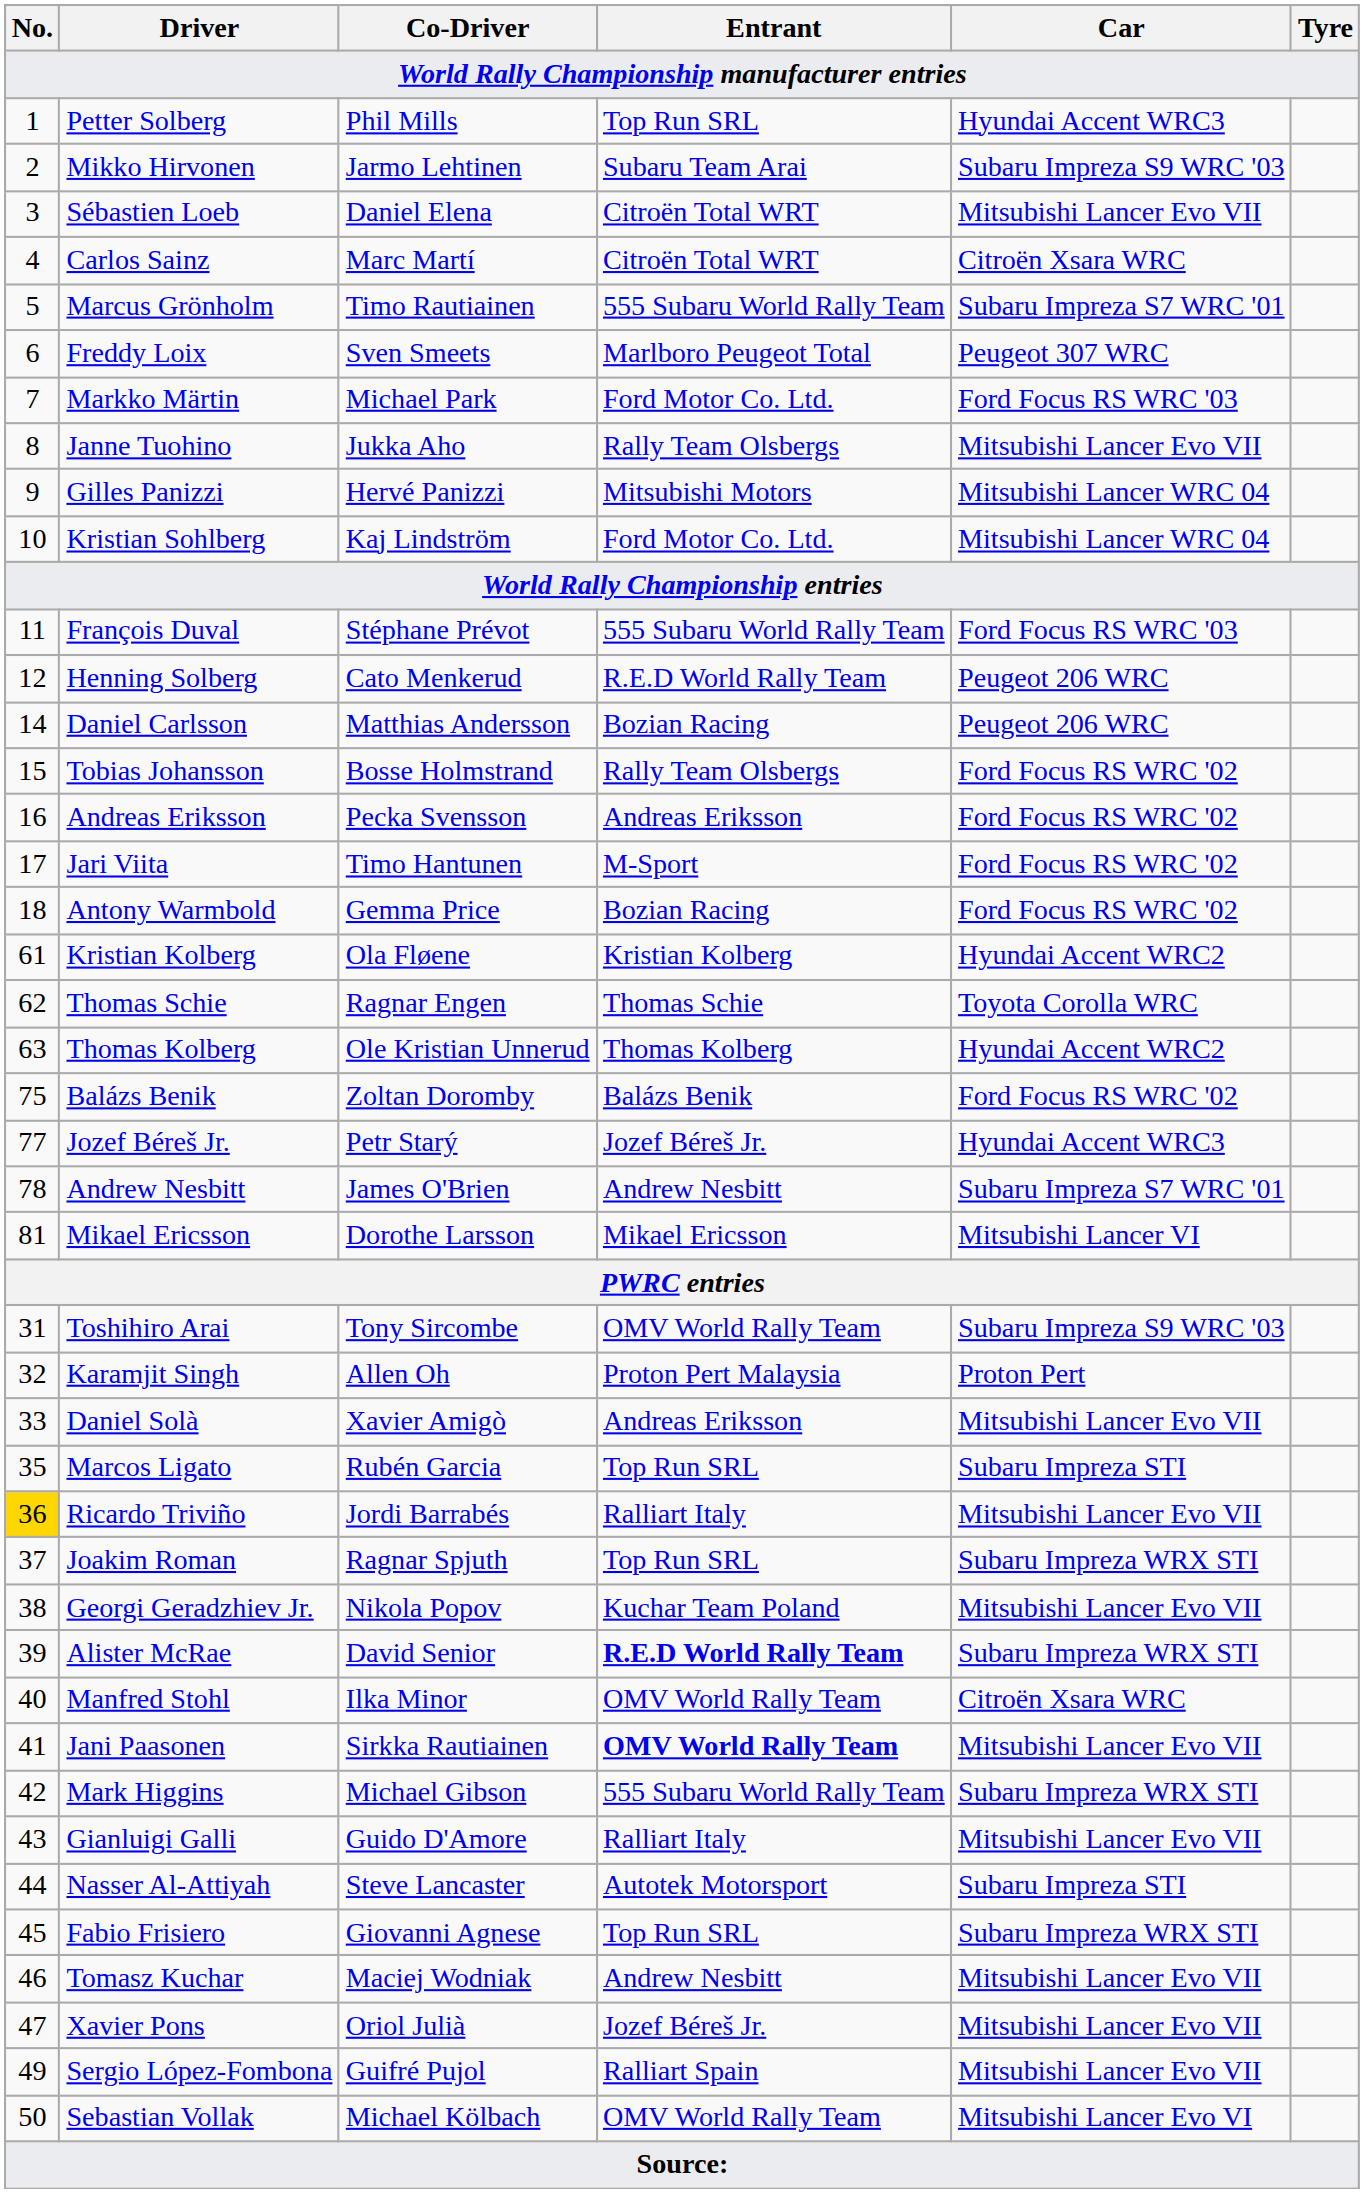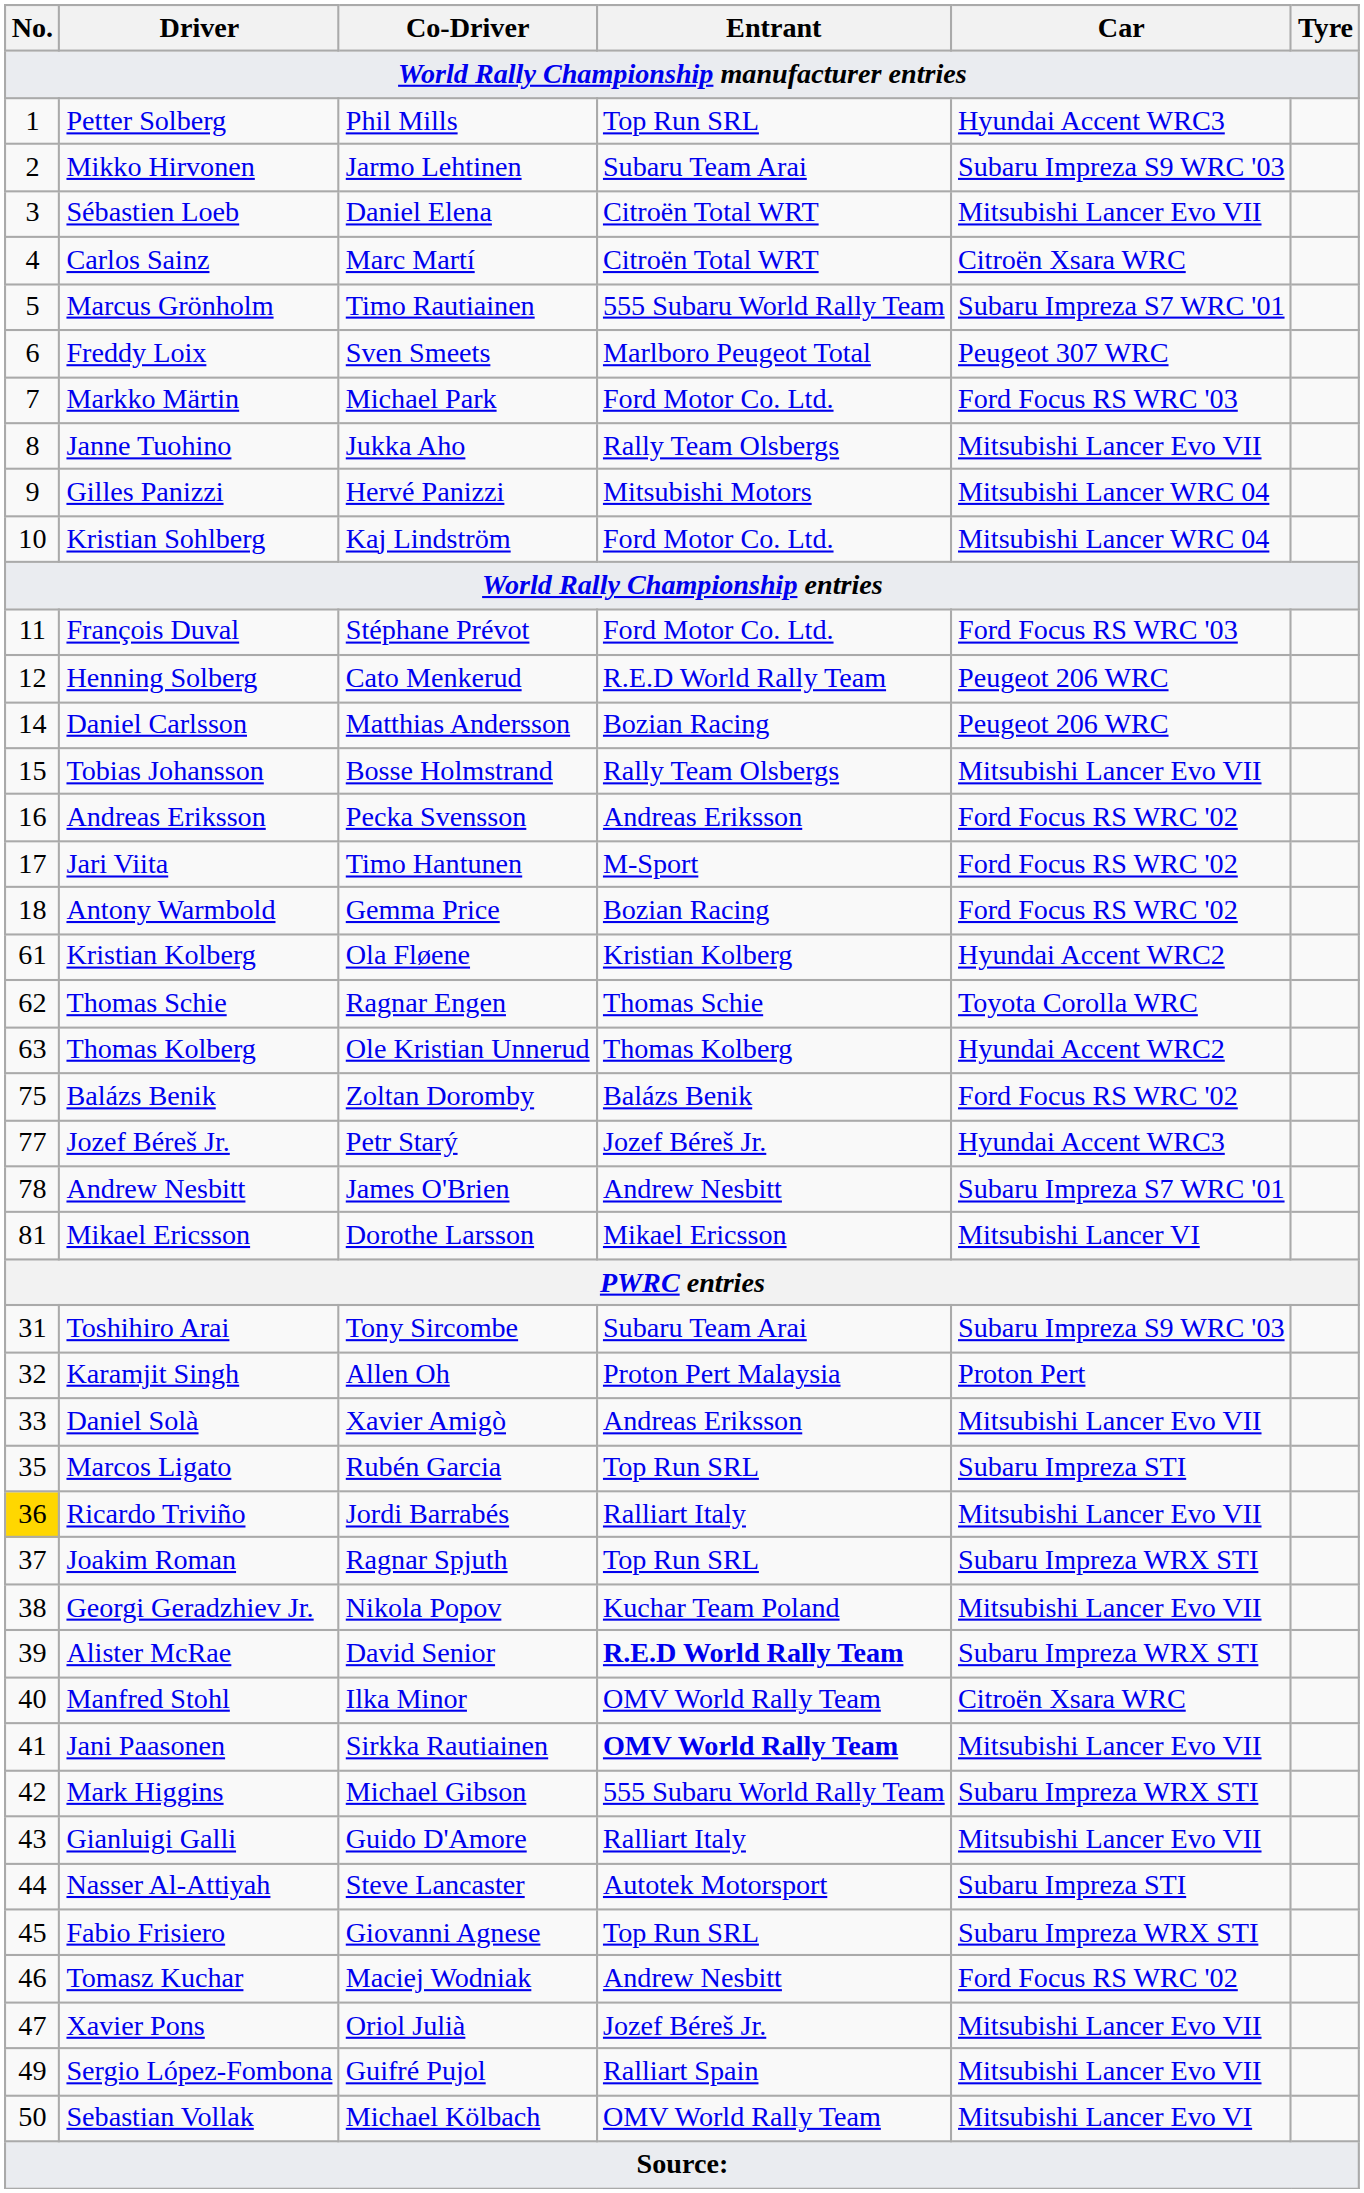 <table class="wikitable" style="font-size: 85%;">
 <tr>
 <th>No.</th>
 <th>Driver</th>
 <th>Co-Driver</th>
 <th>Entrant</th>
 <th>Car</th>
 <th>Tyre</th>
 </tr>
 <tr>
 <td style="background-color:#EAECF0; text-align:center" colspan="6"><strong><em><a href='#'>World Rally Championship</a> manufacturer entries</em></strong></td>
 </tr>
 <tr>
 <td align="center">1</td>
 <td> <a href='#'>Petter Solberg</a></td>
 <td> <a href='#'>Phil Mills</a></td>
 <td> <a href='#'>Top Run SRL</a></td>
 <td><a href='#'>Hyundai Accent WRC3</a></td>
 <td align="center"></td>
 </tr>
 <tr>
 <td align="center">2</td>
 <td> <a href='#'>Mikko Hirvonen</a></td>
 <td> <a href='#'>Jarmo Lehtinen</a></td>
 <td> <a href='#'>Subaru Team Arai</a></td>
 <td><a href='#'>Subaru Impreza S9 WRC '03</a></td>
 <td align="center"></td>
 </tr>
 <tr>
 <td align="center">3</td>
 <td> <a href='#'>Sébastien Loeb</a></td>
 <td> <a href='#'>Daniel Elena</a></td>
 <td> <a href='#'>Citroën Total WRT</a></td>
 <td><a href='#'>Mitsubishi Lancer Evo VII</a></td>
 <td align="center"></td>
 </tr>
 <tr>
 <td align="center">4</td>
 <td> <a href='#'>Carlos Sainz</a></td>
 <td> <a href='#'>Marc Martí</a></td>
 <td> <a href='#'>Citroën Total WRT</a></td>
 <td><a href='#'>Citroën Xsara WRC</a></td>
 <td align="center"></td>
 </tr>
 <tr>
 <td align="center">5</td>
 <td> <a href='#'>Marcus Grönholm</a></td>
 <td> <a href='#'>Timo Rautiainen</a></td>
 <td> <a href='#'>555 Subaru World Rally Team</a></td>
 <td><a href='#'>Subaru Impreza S7 WRC '01</a></td>
 <td align="center"></td>
 </tr>
 <tr>
 <td align="center">6</td>
 <td> <a href='#'>Freddy Loix</a></td>
 <td> <a href='#'>Sven Smeets</a></td>
 <td> <a href='#'>Marlboro Peugeot Total</a></td>
 <td><a href='#'>Peugeot 307 WRC</a></td>
 <td align="center"></td>
 </tr>
 <tr>
 <td align="center">7</td>
 <td> <a href='#'>Markko Märtin</a></td>
 <td> <a href='#'>Michael Park</a></td>
 <td> <a href='#'>Ford Motor Co. Ltd.</a></td>
 <td><a href='#'>Ford Focus RS WRC '03</a></td>
 <td align="center"></td>
 </tr>
 <tr>
 <td align="center">8</td>
 <td> <a href='#'>Janne Tuohino</a></td>
 <td> <a href='#'>Jukka Aho</a></td>
 <td> <a href='#'>Rally Team Olsbergs</a></td>
 <td><a href='#'>Mitsubishi Lancer Evo VII</a></td>
 <td align="center"></td>
 </tr>
 <tr>
 <td align="center">9</td>
 <td> <a href='#'>Gilles Panizzi</a></td>
 <td> <a href='#'>Hervé Panizzi</a></td>
 <td> <a href='#'>Mitsubishi Motors</a></td>
 <td><a href='#'>Mitsubishi Lancer WRC 04</a></td>
 <td align="center"></td>
 </tr>
 <tr>
 <td align="center">10</td>
 <td> <a href='#'>Kristian Sohlberg</a></td>
 <td> <a href='#'>Kaj Lindström</a></td>
 <td> <a href='#'>Ford Motor Co. Ltd.</a></td>
 <td><a href='#'>Mitsubishi Lancer WRC 04</a></td>
 <td align="center"></td>
 </tr>
 <tr>
 <td style="background-color:#EAECF0; text-align:center" colspan="6"><strong><em><a href='#'>World Rally Championship</a> entries</em></strong></td>
 </tr>
 <tr>
 <td align="center">11</td>
 <td> <a href='#'>François Duval</a></td>
 <td> <a href='#'>Stéphane Prévot</a></td>
-<td> <a href='#'>555 Subaru World Rally Team</a></td>
+<td> <a href='#'>Ford Motor Co. Ltd.</a></td>
 <td><a href='#'>Ford Focus RS WRC '03</a></td>
 <td align="center"></td>
 </tr>
 <tr>
 <td align="center">12</td>
 <td> <a href='#'>Henning Solberg</a></td>
 <td> <a href='#'>Cato Menkerud</a></td>
 <td> <a href='#'>R.E.D World Rally Team</a></td>
 <td><a href='#'>Peugeot 206 WRC</a></td>
 <td align="center"></td>
 </tr>
 <tr>
 <td align="center">14</td>
 <td> <a href='#'>Daniel Carlsson</a></td>
 <td> <a href='#'>Matthias Andersson</a></td>
 <td> <a href='#'>Bozian Racing</a></td>
 <td><a href='#'>Peugeot 206 WRC</a></td>
 <td align="center"></td>
 </tr>
 <tr>
 <td align="center">15</td>
 <td> <a href='#'>Tobias Johansson</a></td>
 <td> <a href='#'>Bosse Holmstrand</a></td>
 <td> <a href='#'>Rally Team Olsbergs</a></td>
-<td><a href='#'>Ford Focus RS WRC '02</a></td>
+<td><a href='#'>Mitsubishi Lancer Evo VII</a></td>
 <td align="center"></td>
 </tr>
 <tr>
 <td align="center">16</td>
 <td> <a href='#'>Andreas Eriksson</a></td>
 <td> <a href='#'>Pecka Svensson</a></td>
 <td> <a href='#'>Andreas Eriksson</a></td>
 <td><a href='#'>Ford Focus RS WRC '02</a></td>
 <td align="center"></td>
 </tr>
 <tr>
 <td align="center">17</td>
 <td> <a href='#'>Jari Viita</a></td>
 <td> <a href='#'>Timo Hantunen</a></td>
 <td> <a href='#'>M-Sport</a></td>
 <td><a href='#'>Ford Focus RS WRC '02</a></td>
 <td align="center"></td>
 </tr>
 <tr>
 <td align="center">18</td>
 <td> <a href='#'>Antony Warmbold</a></td>
 <td> <a href='#'>Gemma Price</a></td>
 <td> <a href='#'>Bozian Racing</a></td>
 <td><a href='#'>Ford Focus RS WRC '02</a></td>
 <td align="center"></td>
 </tr>
 <tr>
 <td align="center">61</td>
 <td> <a href='#'>Kristian Kolberg</a></td>
 <td> <a href='#'>Ola Fløene</a></td>
 <td> <a href='#'>Kristian Kolberg</a></td>
 <td><a href='#'>Hyundai Accent WRC2</a></td>
 <td align="center"></td>
 </tr>
 <tr>
 <td align="center">62</td>
 <td> <a href='#'>Thomas Schie</a></td>
 <td> <a href='#'>Ragnar Engen</a></td>
 <td> <a href='#'>Thomas Schie</a></td>
 <td><a href='#'>Toyota Corolla WRC</a></td>
 <td align="center"></td>
 </tr>
 <tr>
 <td align="center">63</td>
 <td> <a href='#'>Thomas Kolberg</a></td>
 <td> <a href='#'>Ole Kristian Unnerud</a></td>
 <td> <a href='#'>Thomas Kolberg</a></td>
 <td><a href='#'>Hyundai Accent WRC2</a></td>
 <td align="center"></td>
 </tr>
 <tr>
 <td align="center">75</td>
 <td> <a href='#'>Balázs Benik</a></td>
 <td> <a href='#'>Zoltan Doromby</a></td>
 <td> <a href='#'>Balázs Benik</a></td>
 <td><a href='#'>Ford Focus RS WRC '02</a></td>
 <td align="center"></td>
 </tr>
 <tr>
 <td align="center">77</td>
 <td> <a href='#'>Jozef Béreš Jr.</a></td>
 <td> <a href='#'>Petr Starý</a></td>
 <td> <a href='#'>Jozef Béreš Jr.</a></td>
 <td><a href='#'>Hyundai Accent WRC3</a></td>
 <td align="center"></td>
 </tr>
 <tr>
 <td align="center">78</td>
 <td> <a href='#'>Andrew Nesbitt</a></td>
 <td> <a href='#'>James O'Brien</a></td>
 <td> <a href='#'>Andrew Nesbitt</a></td>
 <td><a href='#'>Subaru Impreza S7 WRC '01</a></td>
 <td align="center"></td>
 </tr>
 <tr>
 <td align="center">81</td>
 <td> <a href='#'>Mikael Ericsson</a></td>
 <td> <a href='#'>Dorothe Larsson</a></td>
 <td> <a href='#'>Mikael Ericsson</a></td>
 <td><a href='#'>Mitsubishi Lancer VI</a></td>
 <td></td>
 </tr>
 <tr>
 <th colspan="6"><em><a href='#'>PWRC</a> entries</em></th>
 </tr>
 <tr>
 <td align="center">31</td>
 <td> <a href='#'>Toshihiro Arai</a></td>
 <td> <a href='#'>Tony Sircombe</a></td>
-<td> <a href='#'>OMV World Rally Team</a></td>
+<td> <a href='#'>Subaru Team Arai</a></td>
 <td><a href='#'>Subaru Impreza S9 WRC '03</a></td>
 <td align="center"></td>
 </tr>
 <tr>
 <td align="center">32</td>
 <td> <a href='#'>Karamjit Singh</a></td>
 <td> <a href='#'>Allen Oh</a></td>
 <td> <a href='#'>Proton Pert Malaysia</a></td>
 <td><a href='#'>Proton Pert</a></td>
 <td align="center"></td>
 </tr>
 <tr>
 <td align="center">33</td>
 <td> <a href='#'>Daniel Solà</a></td>
 <td> <a href='#'>Xavier Amigò</a></td>
 <td> <a href='#'>Andreas Eriksson</a></td>
 <td><a href='#'>Mitsubishi Lancer Evo VII</a></td>
 <td></td>
 </tr>
 <tr>
 <td align="center">35</td>
 <td> <a href='#'>Marcos Ligato</a></td>
 <td> <a href='#'>Rubén Garcia</a></td>
 <td> <a href='#'>Top Run SRL</a></td>
 <td><a href='#'>Subaru Impreza STI</a></td>
 <td></td>
 </tr>
 <tr>
 <td align="center" style="background: gold;">36</td>
 <td> <a href='#'>Ricardo Triviño</a></td>
 <td> <a href='#'>Jordi Barrabés</a></td>
 <td> <a href='#'>Ralliart Italy</a></td>
 <td><a href='#'>Mitsubishi Lancer Evo VII</a></td>
 <td></td>
 </tr>
 <tr>
 <td align="center">37</td>
 <td> <a href='#'>Joakim Roman</a></td>
 <td> <a href='#'>Ragnar Spjuth</a></td>
 <td> <a href='#'>Top Run SRL</a></td>
 <td><a href='#'>Subaru Impreza WRX STI</a></td>
 <td align="center"></td>
 </tr>
 <tr>
 <td align="center">38</td>
 <td> <a href='#'>Georgi Geradzhiev Jr.</a></td>
 <td> <a href='#'>Nikola Popov</a></td>
 <td> <a href='#'>Kuchar Team Poland</a></td>
 <td><a href='#'>Mitsubishi Lancer Evo VII</a></td>
 <td></td>
 </tr>
 <tr>
 <td align="center">39</td>
 <td> <a href='#'>Alister McRae</a></td>
 <td> <a href='#'>David Senior</a></td>
 <td><strong> <a href='#'>R.E.D World Rally Team</a></strong></td>
 <td><a href='#'>Subaru Impreza WRX STI</a></td>
 <td align="center"></td>
 </tr>
 <tr>
 <td align="center">40</td>
 <td> <a href='#'>Manfred Stohl</a></td>
 <td> <a href='#'>Ilka Minor</a></td>
 <td> <a href='#'>OMV World Rally Team</a></td>
 <td><a href='#'>Citroën Xsara WRC</a></td>
 <td align="center"></td>
 </tr>
 <tr>
 <td align="center">41</td>
 <td> <a href='#'>Jani Paasonen</a></td>
 <td> <a href='#'>Sirkka Rautiainen</a></td>
 <td><strong> <a href='#'>OMV World Rally Team</a></strong></td>
 <td><a href='#'>Mitsubishi Lancer Evo VII</a></td>
 <td align="center"></td>
 </tr>
 <tr>
 <td align="center">42</td>
 <td> <a href='#'>Mark Higgins</a></td>
 <td> <a href='#'>Michael Gibson</a></td>
 <td> <a href='#'>555 Subaru World Rally Team</a></td>
 <td><a href='#'>Subaru Impreza WRX STI</a></td>
 <td></td>
 </tr>
 <tr>
 <td align="center">43</td>
 <td> <a href='#'>Gianluigi Galli</a></td>
 <td> <a href='#'>Guido D'Amore</a></td>
 <td> <a href='#'>Ralliart Italy</a></td>
 <td><a href='#'>Mitsubishi Lancer Evo VII</a></td>
 <td align="center"></td>
 </tr>
 <tr>
 <td align="center">44</td>
 <td> <a href='#'>Nasser Al-Attiyah</a></td>
 <td> <a href='#'>Steve Lancaster</a></td>
 <td> <a href='#'>Autotek Motorsport</a></td>
 <td><a href='#'>Subaru Impreza STI</a></td>
 <td></td>
 </tr>
 <tr>
 <td align="center">45</td>
 <td> <a href='#'>Fabio Frisiero</a></td>
 <td> <a href='#'>Giovanni Agnese</a></td>
 <td> <a href='#'>Top Run SRL</a></td>
 <td><a href='#'>Subaru Impreza WRX STI</a></td>
 <td></td>
 </tr>
 <tr>
 <td align="center">46</td>
 <td> <a href='#'>Tomasz Kuchar</a></td>
 <td> <a href='#'>Maciej Wodniak</a></td>
 <td> <a href='#'>Andrew Nesbitt</a></td>
-<td><a href='#'>Mitsubishi Lancer Evo VII</a></td>
+<td><a href='#'>Ford Focus RS WRC '02</a></td>
 <td align="center"></td>
 </tr>
 <tr>
 <td align="center">47</td>
 <td> <a href='#'>Xavier Pons</a></td>
 <td> <a href='#'>Oriol Julià</a></td>
 <td> <a href='#'>Jozef Béreš Jr.</a></td>
 <td><a href='#'>Mitsubishi Lancer Evo VII</a></td>
 <td align="center"></td>
 </tr>
 <tr>
 <td align="center">49</td>
 <td> <a href='#'>Sergio López-Fombona</a></td>
 <td> <a href='#'>Guifré Pujol</a></td>
 <td> <a href='#'>Ralliart Spain</a></td>
 <td><a href='#'>Mitsubishi Lancer Evo VII</a></td>
 <td></td>
 </tr>
 <tr>
 <td align="center">50</td>
 <td> <a href='#'>Sebastian Vollak</a></td>
 <td> <a href='#'>Michael Kölbach</a></td>
 <td> <a href='#'>OMV World Rally Team</a></td>
 <td><a href='#'>Mitsubishi Lancer Evo VI</a></td>
 <td align="center"></td>
 </tr>
 <tr>
 <td style="background-color:#EAECF0; text-align:center" colspan="6"><strong>Source:</strong></td>
 </tr>
 <tr>
 </tr>
 </table>
